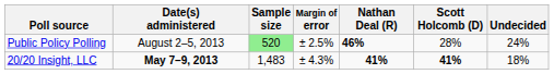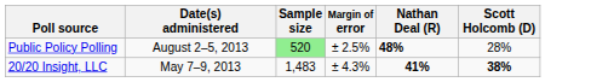 <table class="wikitable">
 <tr valign= bottom>
 <th style="width:150px;">Poll source</th>
 <th style="width:190px;">Date(s)<br>administered</th>
 <th class=small>Sample<br>size</th>
 <th><small>Margin of</small><br>error</th>
 <th style="width:100px;">Nathan<br>Deal (R)</th>
 <th style="width:100px;">Scott<br>Holcomb (D)</th>
-<th style="width:40px;">Undecided</th>
 </tr>
 <tr>
 <td><a href='#'>Public Policy Polling</a></td>
 <td align=center>August 2–5, 2013</td>
 <td align=center style="background: lightgreen;">520</td>
 <td align=center>± 2.5%</td>
-<td><strong>46%</strong></td>
+<td><strong>48%</strong></td>
 <td align=center>28%</td>
-<td align=center>24%</td>
 </tr>
 <tr>
 <td><a href='#'>20/20 Insight, LLC</a></td>
-<td align=center><strong>May 7–9, 2013</strong></td>
+<td align=center>May 7–9, 2013</td>
 <td align=center>1,483</td>
 <td align=center>± 4.3%</td>
 <td align=center><strong>41%</strong></td>
-<td align=center><strong>41%</strong></td>
-<td align=center>18%</td>
+<td align=center><strong>38%</strong></td>
 </tr>
 </table>
